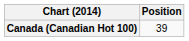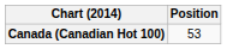 <table class="wikitable plainrowheaders" style="text-align:center">
 <tr>
 <th scope="col">Chart (2014)</th>
 <th scope="col">Position</th>
 </tr>
 <tr>
 <th scope="row">Canada (Canadian Hot 100)</th>
-<td align="center">39</td>
+<td align="center">53</td>
 </tr>
 </table>
